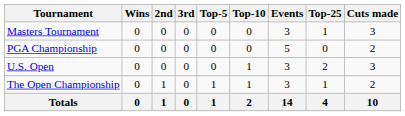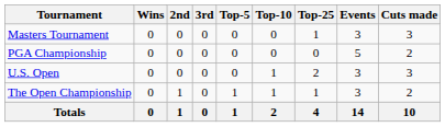 <table class=wikitable style=text-align:center>
 <tr>
 <th>Tournament</th>
 <th>Wins</th>
 <th>2nd</th>
 <th>3rd</th>
 <th>Top-5</th>
 <th>Top-10</th>
+<th>Top-25</th>
 <th>Events</th>
-<th>Top-25</th>
 <th>Cuts made</th>
 </tr>
 <tr>
 <td align=left><a href='#'>Masters Tournament</a></td>
 <td>0</td>
 <td>0</td>
 <td>0</td>
 <td>0</td>
 <td>0</td>
+<td>1</td>
 <td>3</td>
-<td>1</td>
 <td>3</td>
 </tr>
 <tr>
 <td align=left><a href='#'>PGA Championship</a></td>
 <td>0</td>
 <td>0</td>
 <td>0</td>
 <td>0</td>
 <td>0</td>
+<td>0</td>
 <td>5</td>
-<td>0</td>
 <td>2</td>
 </tr>
 <tr>
 <td align=left><a href='#'>U.S. Open</a></td>
 <td>0</td>
 <td>0</td>
 <td>0</td>
 <td>0</td>
 <td>1</td>
+<td>2</td>
 <td>3</td>
-<td>2</td>
 <td>3</td>
 </tr>
 <tr>
 <td align=left><a href='#'>The Open Championship</a></td>
 <td>0</td>
 <td>1</td>
 <td>0</td>
 <td>1</td>
 <td>1</td>
+<td>1</td>
 <td>3</td>
-<td>1</td>
 <td>2</td>
 </tr>
 <tr>
 <th>Totals</th>
 <th>0</th>
 <th>1</th>
 <th>0</th>
 <th>1</th>
 <th>2</th>
+<th>4</th>
 <th>14</th>
-<th>4</th>
 <th>10</th>
 </tr>
 </table>
